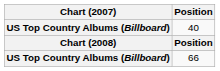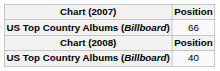 <table class="wikitable plainrowheaders" style="text-align:center">
 <tr>
 <th scope="col">Chart (2007)</th>
 <th scope="col">Position</th>
 </tr>
 <tr>
 <th scope="row">US Top Country Albums (<em>Billboard</em>)</th>
-<td>40</td>
+<td>66</td>
 </tr>
 <tr>
 <th scope="col">Chart (2008)</th>
 <th scope="col">Position</th>
 </tr>
 <tr>
 <th scope="row">US Top Country Albums (<em>Billboard</em>)</th>
-<td>66</td>
+<td>40</td>
 </tr>
 </table>
